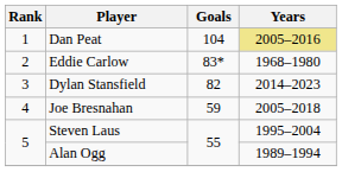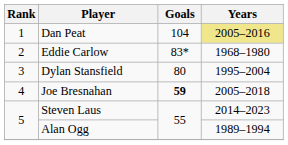 <table class="wikitable sortable" style="text-align:center;">
 <tr>
 <th width=30px>Rank</th>
 <th style="width:150px;">Player</th>
 <th width=50px>Goals</th>
 <th width=100px>Years</th>
 </tr>
 <tr>
 <td>1</td>
 <td style="text-align: left;">Dan Peat</td>
 <td>104</td>
 <td style="background: khaki;">2005–2016</td>
 </tr>
 <tr>
 <td>2</td>
 <td style="text-align: left;">Eddie Carlow</td>
 <td>83*</td>
 <td>1968–1980</td>
 </tr>
 <tr>
 <td>3</td>
 <td style="text-align: left;">Dylan Stansfield</td>
-<td>82</td>
-<td>2014–2023</td>
+<td>80</td>
+<td>1995–2004</td>
 </tr>
 <tr>
 <td>4</td>
 <td style="text-align: left;">Joe Bresnahan</td>
-<td>59</td>
+<td><strong>59</strong></td>
 <td>2005–2018</td>
 </tr>
 <tr>
 <td rowspan="2">5</td>
 <td style="text-align: left;">Steven Laus</td>
 <td rowspan="2">55</td>
-<td>1995–2004</td>
+<td>2014–2023</td>
 </tr>
 <tr>
 <td style="text-align: left;">Alan Ogg</td>
 <td>1989–1994</td>
 </tr>
 <tr>
 </tr>
 </table>
